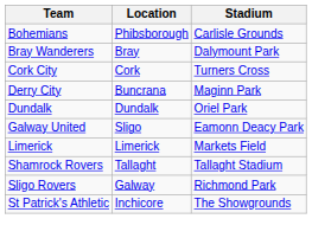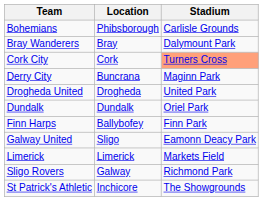 <table class="wikitable sortable">
 <tr>
 <th>Team</th>
 <th>Location</th>
 <th>Stadium</th>
 </tr>
 <tr>
 <td><a href='#'>Bohemians</a></td>
 <td><a href='#'>Phibsborough</a></td>
 <td><a href='#'>Carlisle Grounds</a></td>
 </tr>
 <tr>
 <td><a href='#'>Bray Wanderers</a></td>
 <td><a href='#'>Bray</a></td>
 <td><a href='#'>Dalymount Park</a></td>
 </tr>
 <tr>
 <td><a href='#'>Cork City</a></td>
 <td><a href='#'>Cork</a></td>
-<td><a href='#'>Turners Cross</a></td>
+<td style="background: lightsalmon;"><a href='#'>Turners Cross</a></td>
 </tr>
 <tr>
 <td><a href='#'>Derry City</a></td>
 <td><a href='#'>Buncrana</a></td>
 <td><a href='#'>Maginn Park</a></td>
 </tr>
 <tr>
+<td><a href='#'>Drogheda United</a></td>
+<td><a href='#'>Drogheda</a></td>
+<td><a href='#'>United Park</a></td>
+</tr>
+<tr>
 <td><a href='#'>Dundalk</a></td>
 <td><a href='#'>Dundalk</a></td>
 <td><a href='#'>Oriel Park</a></td>
+</tr>
+<tr>
+<td><a href='#'>Finn Harps</a></td>
+<td><a href='#'>Ballybofey</a></td>
+<td><a href='#'>Finn Park</a></td>
 </tr>
 <tr>
 <td><a href='#'>Galway United</a></td>
 <td><a href='#'>Sligo</a></td>
 <td><a href='#'>Eamonn Deacy Park</a></td>
 </tr>
 <tr>
 <td><a href='#'>Limerick</a></td>
 <td><a href='#'>Limerick</a></td>
 <td><a href='#'>Markets Field</a></td>
 </tr>
 <tr>
-<td><a href='#'>Shamrock Rovers</a></td>
-<td><a href='#'>Tallaght</a></td>
-<td><a href='#'>Tallaght Stadium</a></td>
-</tr>
-<tr>
 <td><a href='#'>Sligo Rovers</a></td>
 <td><a href='#'>Galway</a></td>
 <td><a href='#'>Richmond Park</a></td>
 </tr>
 <tr>
 <td><a href='#'>St Patrick's Athletic</a></td>
 <td><a href='#'>Inchicore</a></td>
 <td><a href='#'>The Showgrounds</a></td>
 </tr>
 </table>
